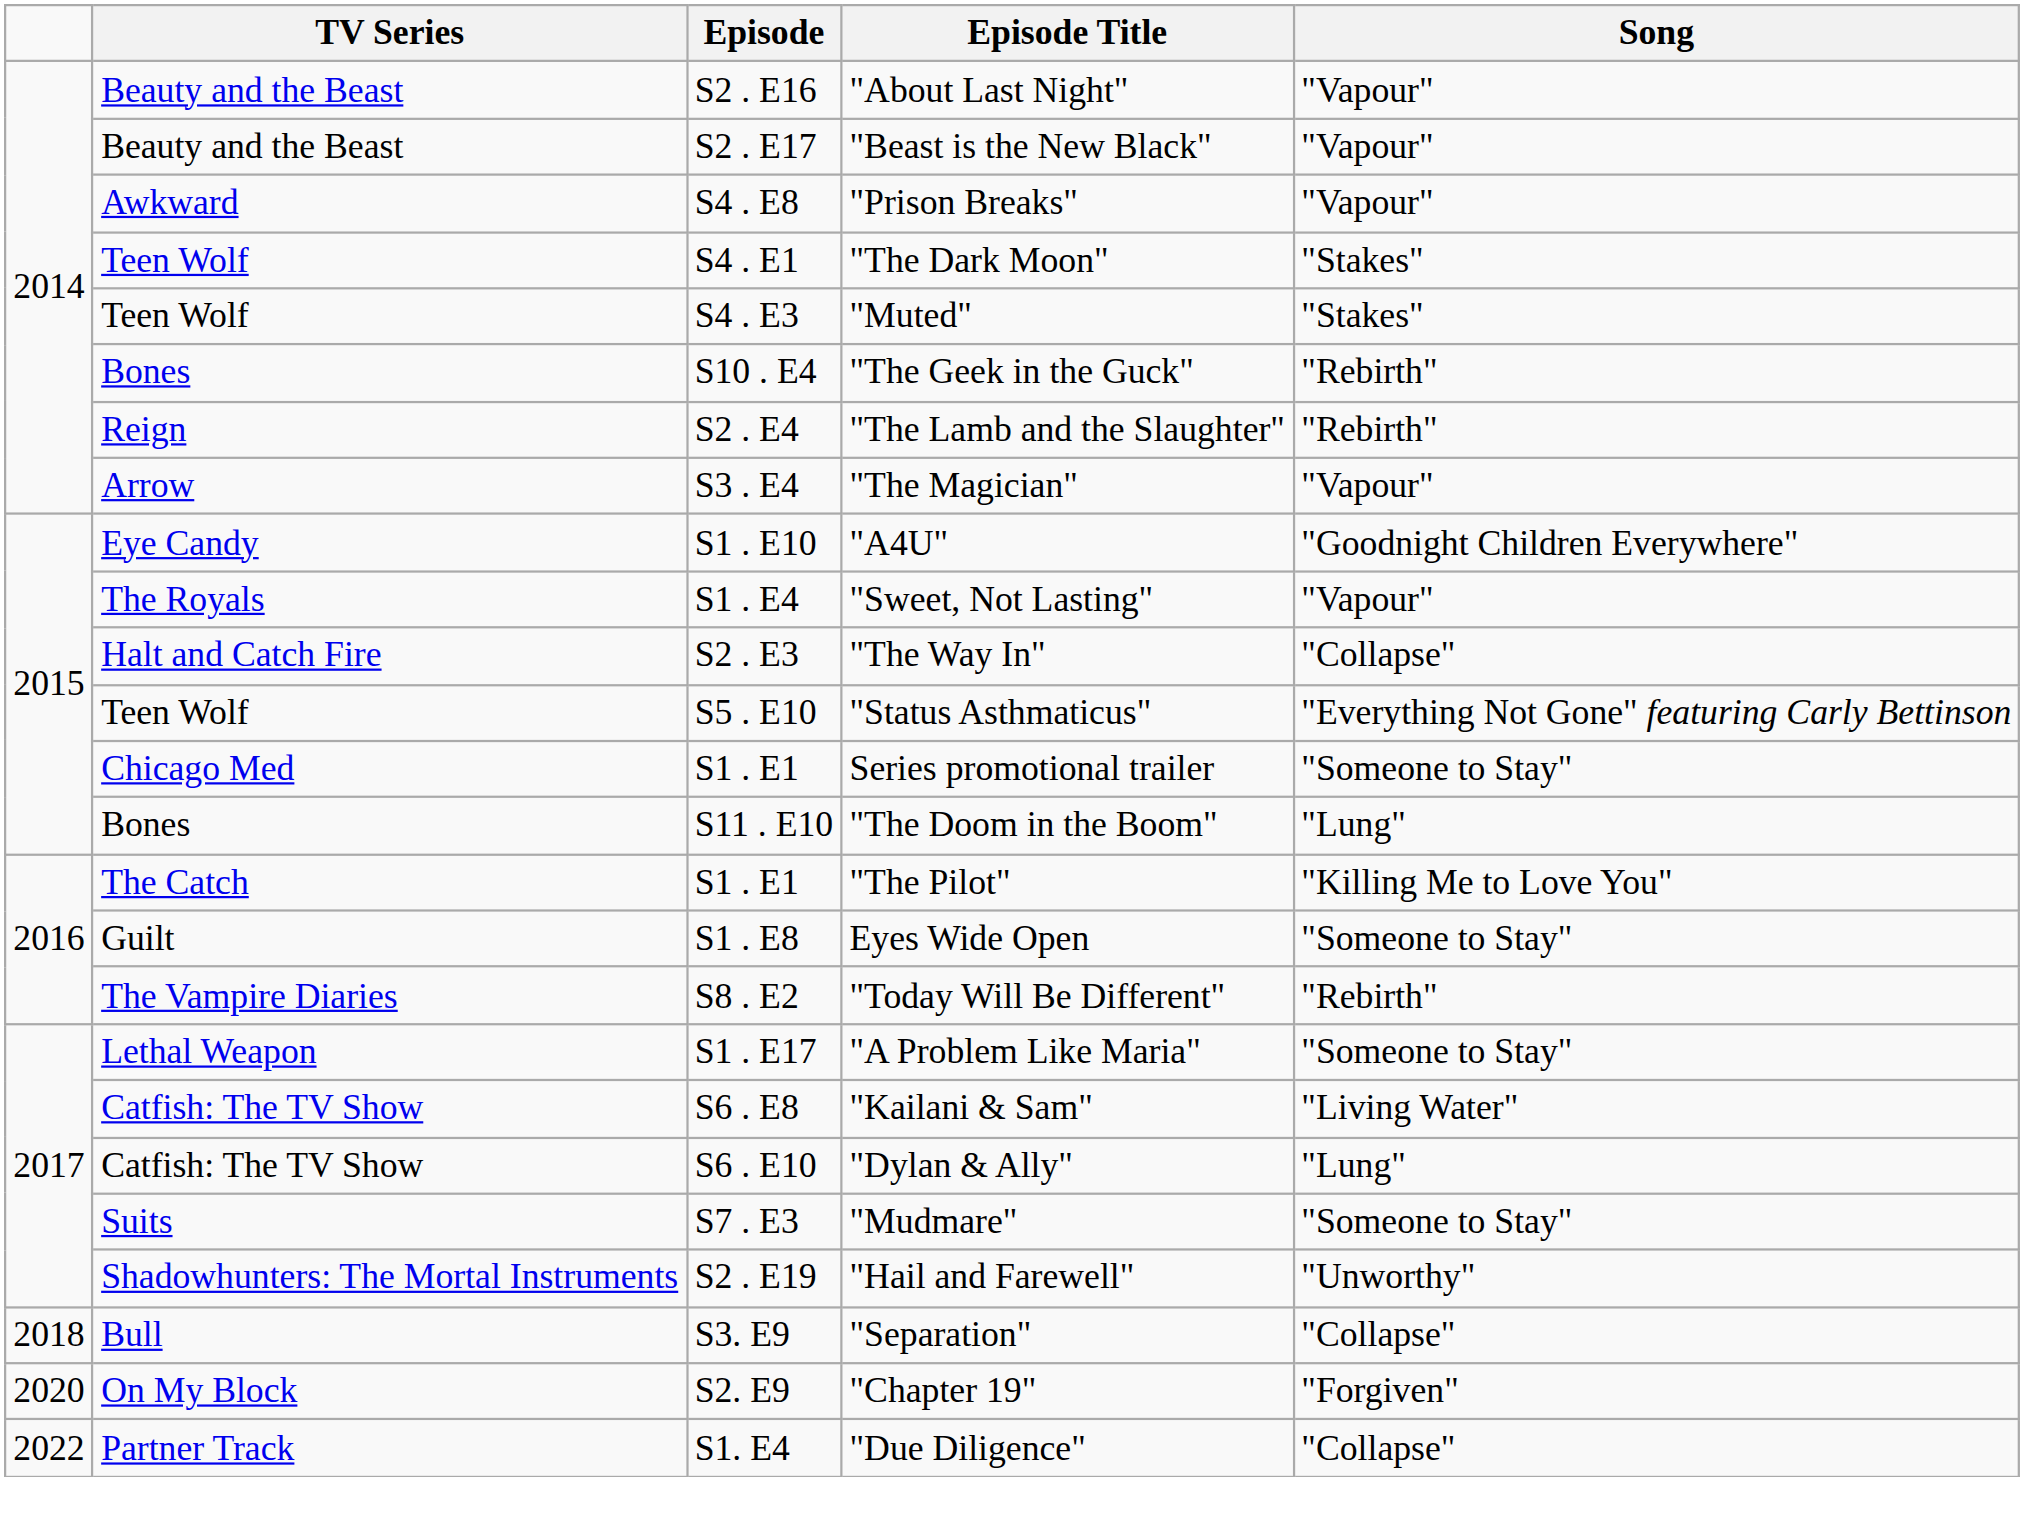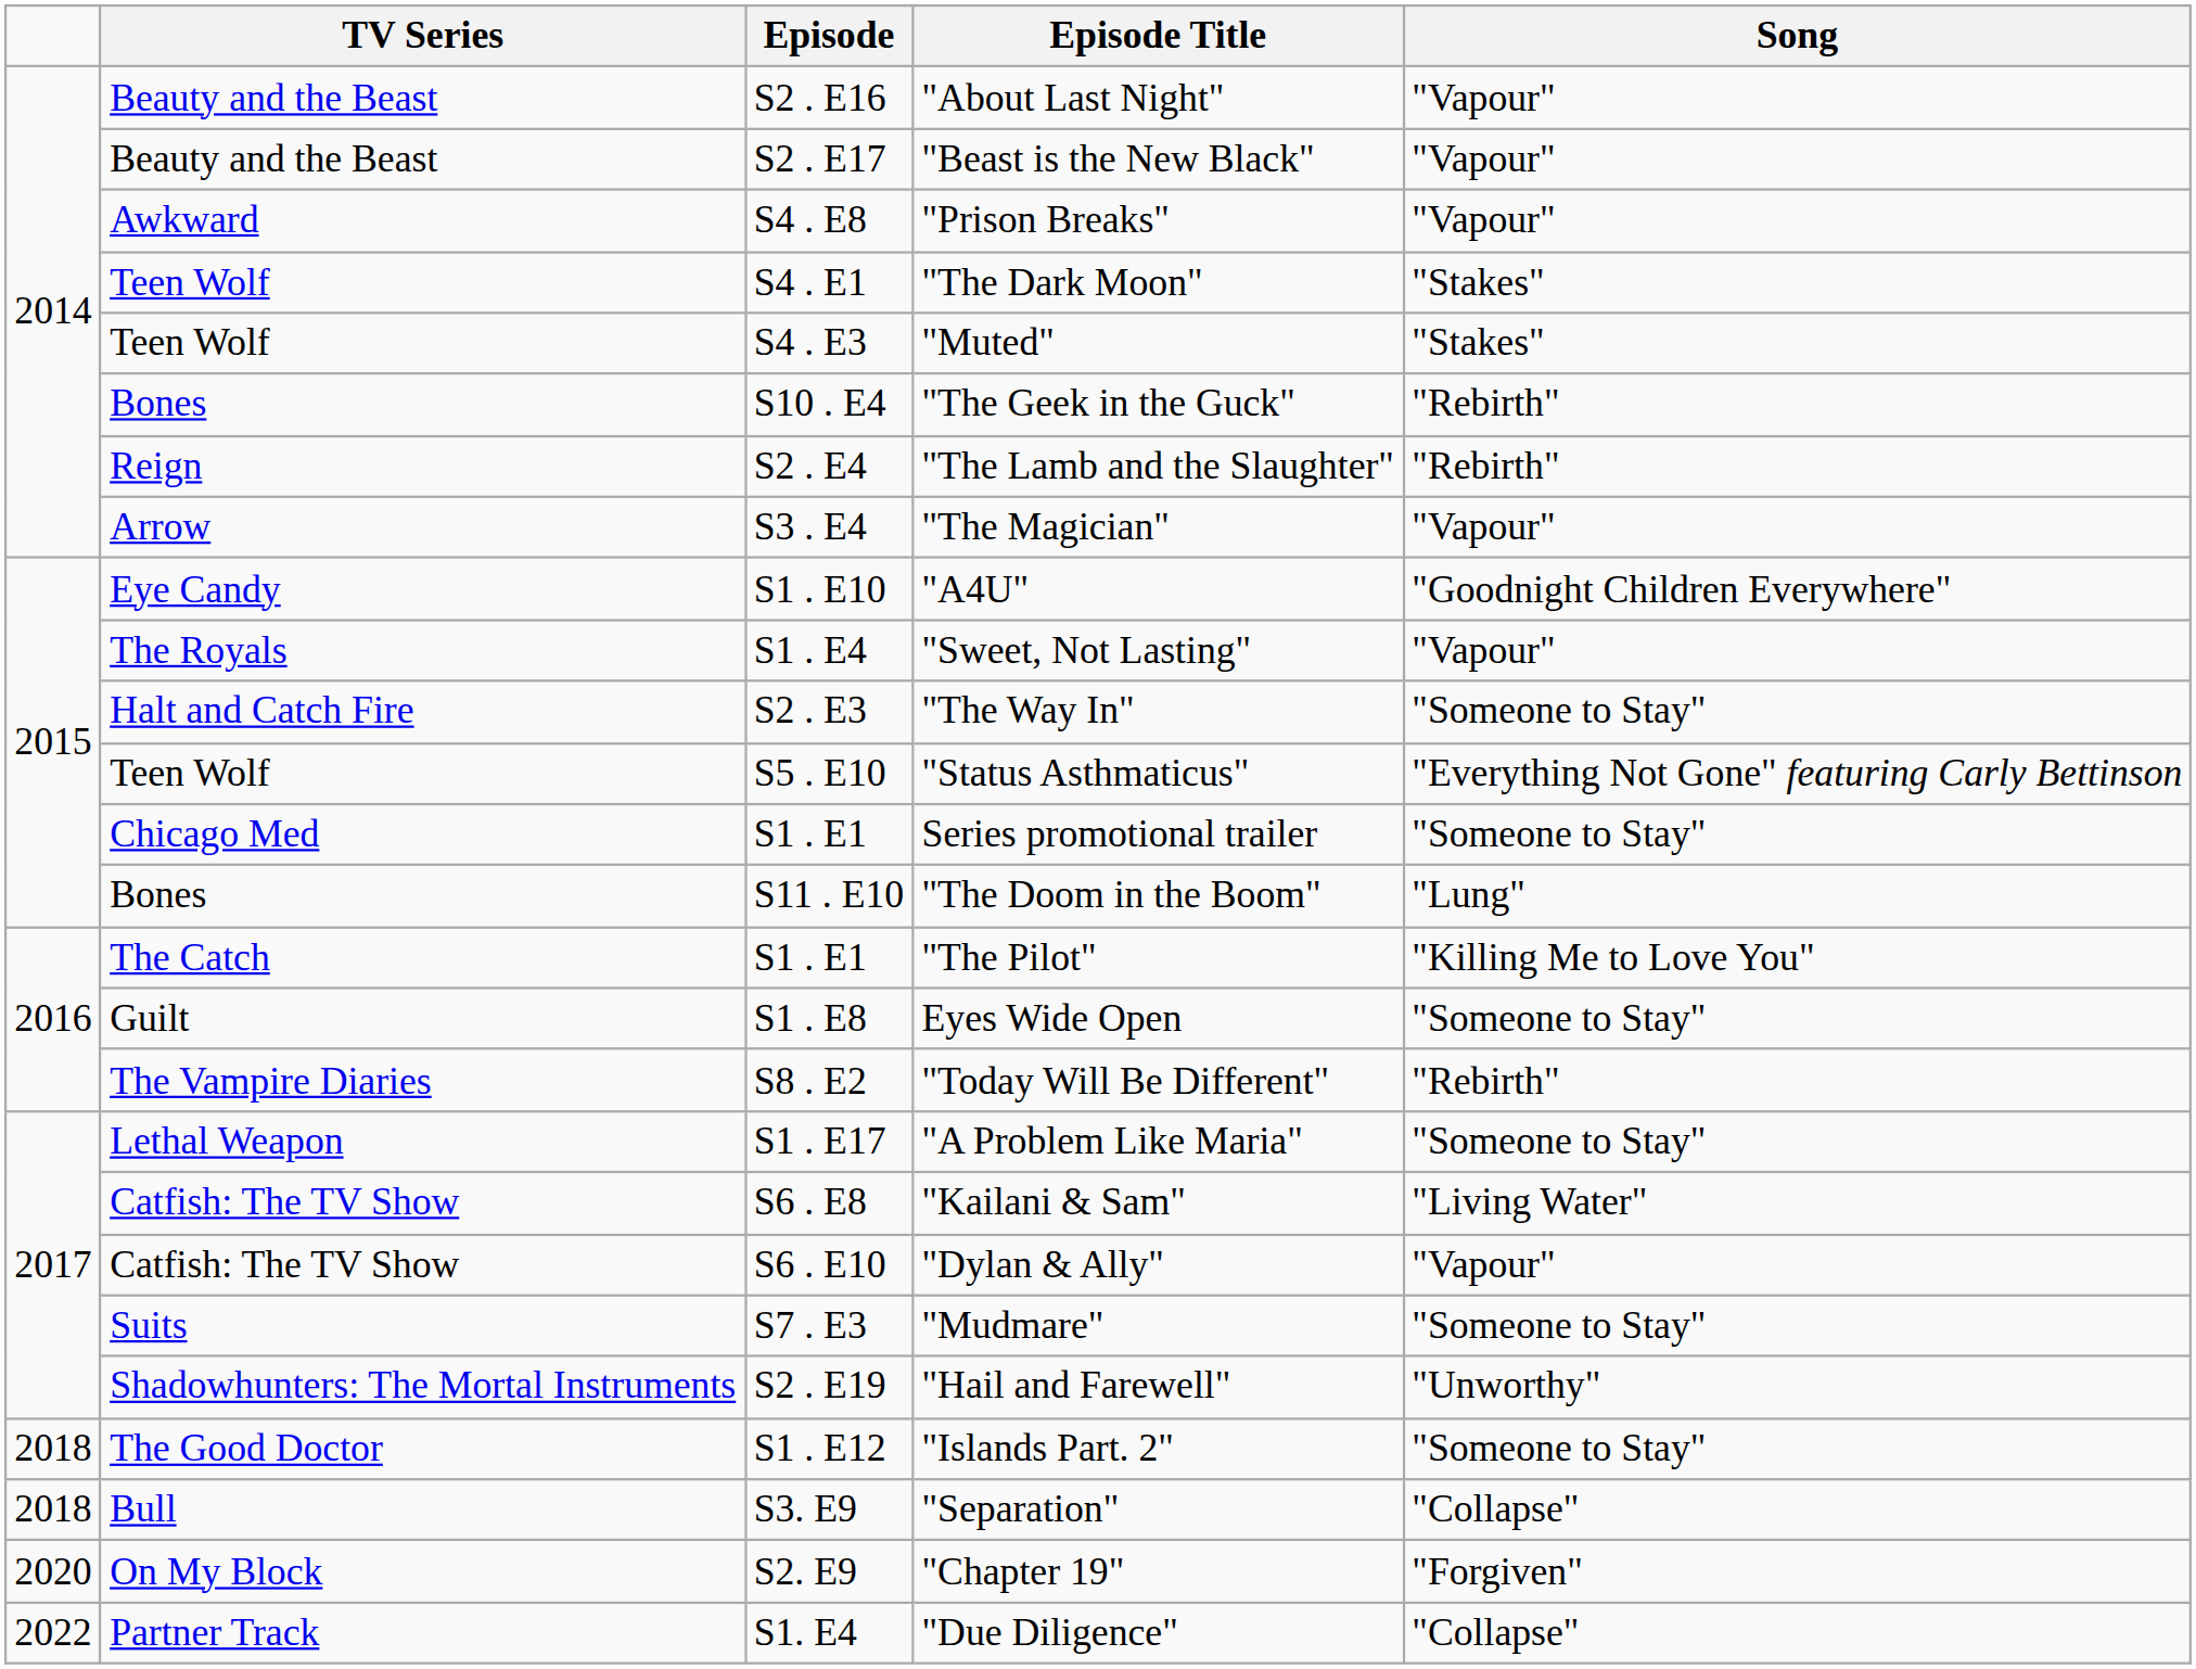 <table class="wikitable">
 <tr>
 <td></td>
 <th>TV Series</th>
 <th>Episode</th>
 <th>Episode Title</th>
 <th>Song</th>
 </tr>
 <tr>
 <td rowspan="8">2014</td>
 <td><a href='#'>Beauty and the Beast</a></td>
 <td>S2 . E16</td>
 <td>"About Last Night"</td>
 <td>"Vapour"</td>
 </tr>
 <tr>
 <td>Beauty and the Beast</td>
 <td>S2 . E17</td>
 <td>"Beast is the New Black"</td>
 <td>"Vapour"</td>
 </tr>
 <tr>
 <td><a href='#'>Awkward</a></td>
 <td>S4 . E8</td>
 <td>"Prison Breaks"</td>
 <td>"Vapour"</td>
 </tr>
 <tr>
 <td><a href='#'>Teen Wolf</a></td>
 <td>S4 . E1</td>
 <td>"The Dark Moon"</td>
 <td>"Stakes"</td>
 </tr>
 <tr>
 <td>Teen Wolf</td>
 <td>S4 . E3</td>
 <td>"Muted"</td>
 <td>"Stakes"</td>
 </tr>
 <tr>
 <td><a href='#'>Bones</a></td>
 <td>S10 . E4</td>
 <td>"The Geek in the Guck"</td>
 <td>"Rebirth"</td>
 </tr>
 <tr>
 <td><a href='#'>Reign</a></td>
 <td>S2 . E4</td>
 <td>"The Lamb and the Slaughter"</td>
 <td>"Rebirth"</td>
 </tr>
 <tr>
 <td><a href='#'>Arrow</a></td>
 <td>S3 . E4</td>
 <td>"The Magician"</td>
 <td>"Vapour"</td>
 </tr>
 <tr>
 <td rowspan="6">2015</td>
 <td><a href='#'>Eye Candy</a></td>
 <td>S1 . E10</td>
 <td>"A4U"</td>
 <td>"Goodnight Children Everywhere"</td>
 </tr>
 <tr>
 <td><a href='#'>The Royals</a></td>
 <td>S1 . E4</td>
 <td>"Sweet, Not Lasting"</td>
 <td>"Vapour"</td>
 </tr>
 <tr>
 <td><a href='#'>Halt and Catch Fire</a></td>
 <td>S2 . E3</td>
 <td>"The Way In"</td>
-<td>"Collapse"</td>
+<td>"Someone to Stay"</td>
 </tr>
 <tr>
 <td>Teen Wolf</td>
 <td>S5 . E10</td>
 <td>"Status Asthmaticus"</td>
 <td>"Everything Not Gone" <em>featuring Carly Bettinson</em></td>
 </tr>
 <tr>
 <td><a href='#'>Chicago Med</a></td>
 <td>S1 . E1</td>
 <td>Series promotional trailer</td>
 <td>"Someone to Stay"</td>
 </tr>
 <tr>
 <td>Bones</td>
 <td>S11 . E10</td>
 <td>"The Doom in the Boom"</td>
 <td>"Lung"</td>
 </tr>
 <tr>
 <td rowspan="3">2016</td>
 <td><a href='#'>The Catch</a></td>
 <td>S1 . E1</td>
 <td>"The Pilot"</td>
 <td>"Killing Me to Love You"</td>
 </tr>
 <tr>
 <td>Guilt</td>
 <td>S1 . E8</td>
 <td>Eyes Wide Open</td>
 <td>"Someone to Stay"</td>
 </tr>
 <tr>
 <td><a href='#'>The Vampire Diaries</a></td>
 <td>S8 . E2</td>
 <td>"Today Will Be Different"</td>
 <td>"Rebirth"</td>
 </tr>
 <tr>
 <td rowspan="5">2017</td>
 <td><a href='#'>Lethal Weapon</a></td>
 <td>S1 . E17</td>
 <td>"A Problem Like Maria"</td>
 <td>"Someone to Stay"</td>
 </tr>
 <tr>
 <td><a href='#'>Catfish: The TV Show</a></td>
 <td>S6 . E8</td>
 <td>"Kailani &  Sam"</td>
 <td>"Living Water"</td>
 </tr>
 <tr>
 <td>Catfish: The TV Show</td>
 <td>S6 . E10</td>
 <td>"Dylan &  Ally"</td>
-<td>"Lung"</td>
+<td>"Vapour"</td>
 </tr>
 <tr>
 <td><a href='#'>Suits</a></td>
 <td>S7 . E3</td>
 <td>"Mudmare"</td>
 <td>"Someone to Stay"</td>
 </tr>
 <tr>
 <td><a href='#'>Shadowhunters: The Mortal Instruments</a></td>
 <td>S2 . E19</td>
 <td>"Hail and Farewell"</td>
 <td>"Unworthy"</td>
+</tr>
+<tr>
+<td>2018</td>
+<td><a href='#'>The Good Doctor</a></td>
+<td>S1 . E12</td>
+<td>"Islands Part. 2"</td>
+<td>"Someone to Stay"</td>
 </tr>
 <tr>
 <td>2018</td>
 <td><a href='#'>Bull</a></td>
 <td>S3. E9</td>
 <td>"Separation"</td>
 <td>"Collapse"</td>
 </tr>
 <tr>
 <td>2020</td>
 <td><a href='#'>On My Block</a></td>
 <td>S2. E9</td>
 <td>"Chapter 19"</td>
 <td>"Forgiven"</td>
 </tr>
 <tr>
 <td>2022</td>
 <td><a href='#'>Partner Track</a></td>
 <td>S1. E4</td>
 <td>"Due Diligence"</td>
 <td>"Collapse"</td>
 </tr>
 </table>
